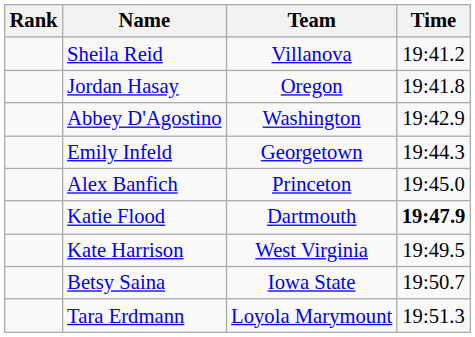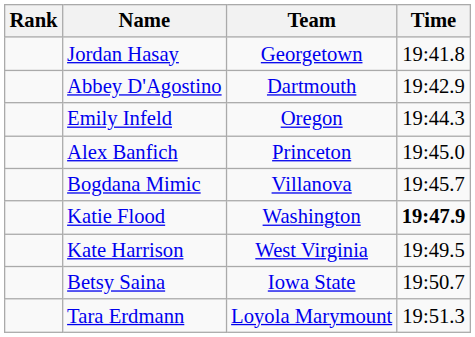 <table class="wikitable sortable" style="text-align:center">
 <tr>
 <th>Rank</th>
 <th>Name</th>
 <th>Team</th>
 <th>Time</th>
 </tr>
 <tr>
 <td></td>
-<td align=left> <a href='#'>Sheila Reid</a></td>
-<td><a href='#'>Villanova</a></td>
-<td>19:41.2</td>
-</tr>
-<tr>
-<td></td>
 <td align=left> <a href='#'>Jordan Hasay</a></td>
-<td><a href='#'>Oregon</a></td>
+<td><a href='#'>Georgetown</a></td>
 <td>19:41.8</td>
 </tr>
 <tr>
 <td></td>
 <td align=left> <a href='#'>Abbey D'Agostino</a></td>
-<td><a href='#'>Washington</a></td>
+<td><a href='#'>Dartmouth</a></td>
 <td>19:42.9</td>
 </tr>
 <tr>
 <td></td>
 <td align=left> <a href='#'>Emily Infeld</a></td>
-<td><a href='#'>Georgetown</a></td>
+<td><a href='#'>Oregon</a></td>
 <td>19:44.3</td>
 </tr>
 <tr>
 <td></td>
 <td align=left> <a href='#'>Alex Banfich</a></td>
 <td><a href='#'>Princeton</a></td>
 <td>19:45.0</td>
 </tr>
 <tr>
 <td></td>
+<td align=left> <a href='#'>Bogdana Mimic</a></td>
+<td><a href='#'>Villanova</a></td>
+<td>19:45.7</td>
+</tr>
+<tr>
+<td></td>
 <td align=left> <a href='#'>Katie Flood</a></td>
-<td><a href='#'>Dartmouth</a></td>
+<td><a href='#'>Washington</a></td>
 <td><strong>19:47.9</strong></td>
 </tr>
 <tr>
 <td></td>
 <td align=left> <a href='#'>Kate Harrison</a></td>
 <td><a href='#'>West Virginia</a></td>
 <td>19:49.5</td>
 </tr>
 <tr>
 <td></td>
 <td align=left> <a href='#'>Betsy Saina</a></td>
 <td><a href='#'>Iowa State</a></td>
 <td>19:50.7</td>
 </tr>
 <tr>
 <td></td>
 <td align=left> <a href='#'>Tara Erdmann</a></td>
 <td><a href='#'>Loyola Marymount</a></td>
 <td>19:51.3</td>
 </tr>
 </table>
